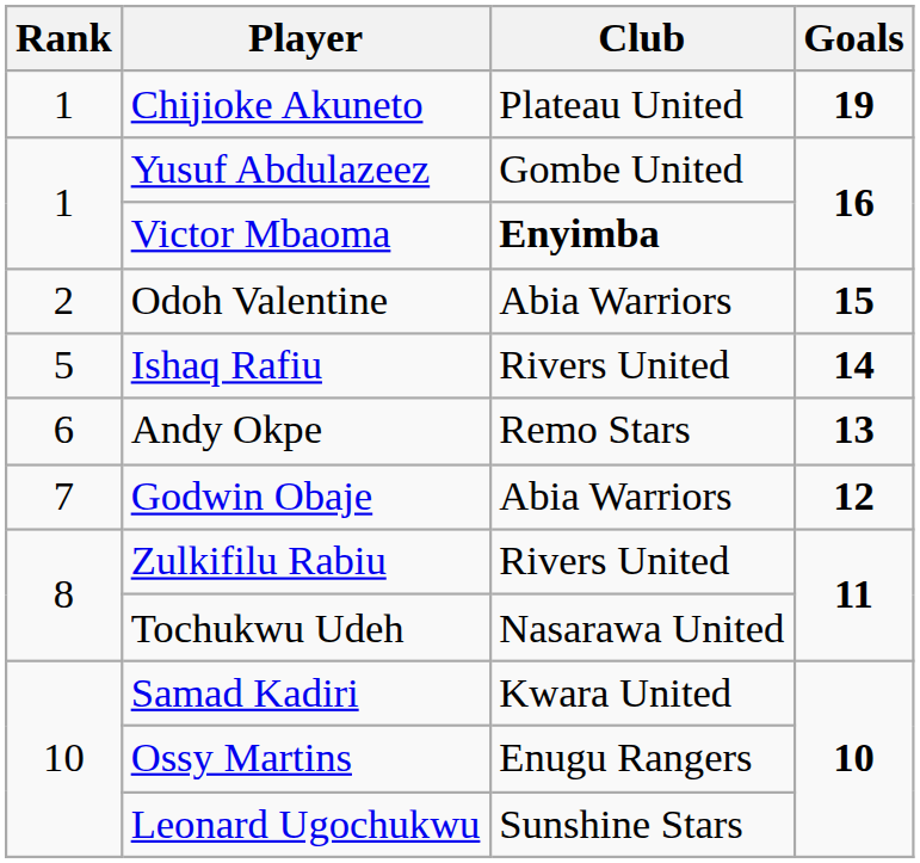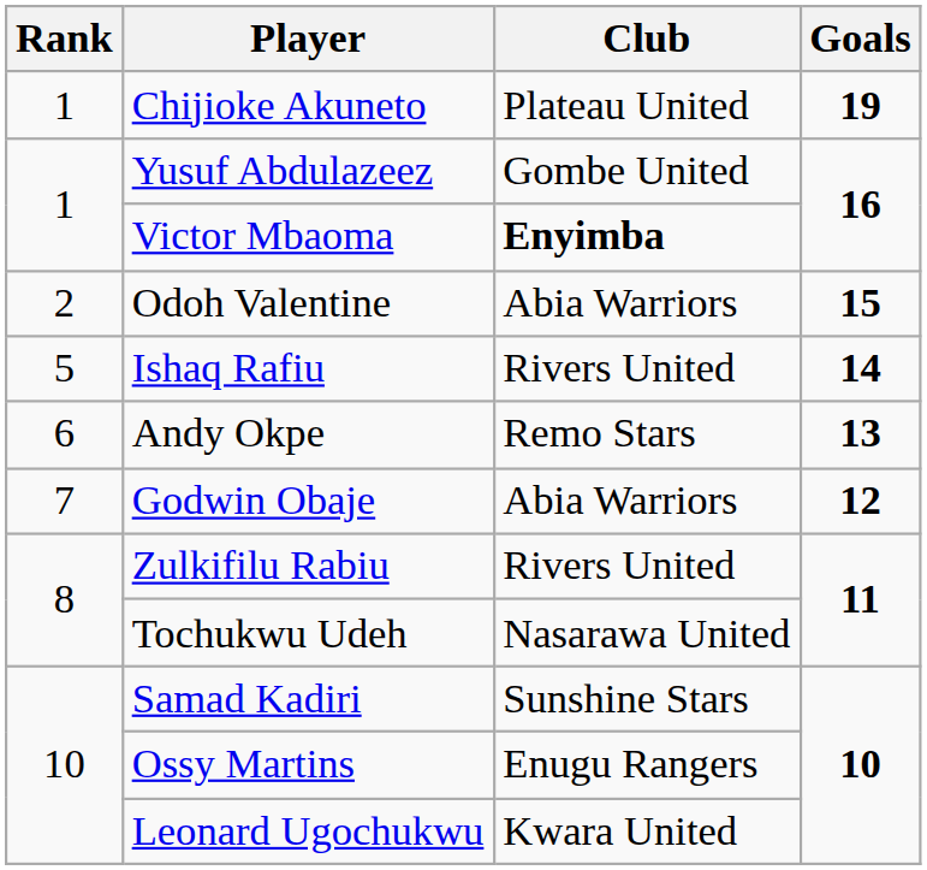 <table class="wikitable" style="text-align:center">
 <tr>
 <th>Rank</th>
 <th>Player</th>
 <th>Club</th>
 <th>Goals</th>
 </tr>
 <tr>
 <td>1</td>
 <td align="left"> <a href='#'>Chijioke Akuneto</a></td>
 <td align="left">Plateau United</td>
 <td><strong>19</strong></td>
 </tr>
 <tr>
 <td rowspan=2>1</td>
 <td align="left"> <a href='#'>Yusuf Abdulazeez</a></td>
 <td align="left">Gombe United</td>
 <td rowspan=2><strong>16</strong></td>
 </tr>
 <tr>
 <td align="left"> <a href='#'>Victor Mbaoma</a></td>
 <td align="left"><strong>Enyimba</strong></td>
 </tr>
 <tr>
 <td>2</td>
 <td align="left"> Odoh Valentine</td>
 <td align="left">Abia Warriors</td>
 <td><strong>15</strong></td>
 </tr>
 <tr>
 <td>5</td>
 <td align="left"> <a href='#'>Ishaq Rafiu</a></td>
 <td align="left">Rivers United</td>
 <td><strong>14</strong></td>
 </tr>
 <tr>
 <td>6</td>
 <td align="left"> Andy Okpe</td>
 <td align="left">Remo Stars</td>
 <td><strong>13</strong></td>
 </tr>
 <tr>
 <td>7</td>
 <td align="left"> <a href='#'>Godwin Obaje</a></td>
 <td align="left">Abia Warriors</td>
 <td><strong>12</strong></td>
 </tr>
 <tr>
 <td rowspan=2>8</td>
 <td align="left"> <a href='#'>Zulkifilu Rabiu</a></td>
 <td align="left">Rivers United</td>
 <td rowspan=2><strong>11</strong></td>
 </tr>
 <tr>
 <td align="left"> Tochukwu Udeh</td>
 <td align="left">Nasarawa United</td>
 </tr>
 <tr>
 <td rowspan=3>10</td>
 <td align="left"> <a href='#'>Samad Kadiri</a></td>
-<td align="left">Kwara United</td>
+<td align="left">Sunshine Stars</td>
 <td rowspan=3><strong>10</strong></td>
 </tr>
 <tr>
 <td align="left"> <a href='#'>Ossy Martins</a></td>
 <td align="left">Enugu Rangers</td>
 </tr>
 <tr>
 <td align="left"> <a href='#'>Leonard Ugochukwu</a></td>
-<td align="left">Sunshine Stars</td>
+<td align="left">Kwara United</td>
 </tr>
 </table>
